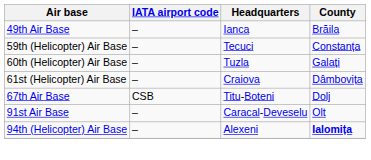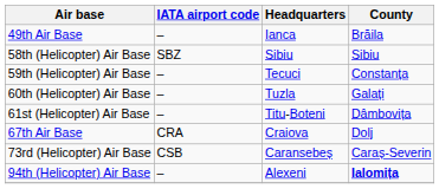 <table class="wikitable">
 <tr>
 <th>Air base</th>
 <th><a href='#'>IATA airport code</a></th>
 <th>Headquarters</th>
 <th>County</th>
 </tr>
 <tr>
 <td><a href='#'>49th Air Base</a></td>
 <td>–</td>
 <td><a href='#'>Ianca</a></td>
 <td><a href='#'>Brăila</a></td>
+</tr>
+<tr>
+<td>58th (Helicopter) Air Base</td>
+<td>SBZ</td>
+<td><a href='#'>Sibiu</a></td>
+<td><a href='#'>Sibiu</a></td>
 </tr>
 <tr>
 <td>59th (Helicopter) Air Base</td>
 <td>–</td>
 <td><a href='#'>Tecuci</a></td>
 <td><a href='#'>Constanța</a></td>
 </tr>
 <tr>
 <td>60th (Helicopter) Air Base</td>
 <td>–</td>
 <td><a href='#'>Tuzla</a></td>
 <td><a href='#'>Galați</a></td>
 </tr>
 <tr>
 <td>61st (Helicopter) Air Base</td>
 <td>–</td>
-<td><a href='#'>Craiova</a></td>
+<td><a href='#'>Titu</a>-<a href='#'>Boteni</a></td>
 <td><a href='#'>Dâmbovița</a></td>
 </tr>
 <tr>
 <td><a href='#'>67th Air Base</a></td>
-<td>CSB</td>
-<td><a href='#'>Titu</a>-<a href='#'>Boteni</a></td>
+<td>CRA</td>
+<td><a href='#'>Craiova</a></td>
 <td><a href='#'>Dolj</a></td>
 </tr>
 <tr>
-<td><a href='#'>91st Air Base</a></td>
-<td>–</td>
-<td><a href='#'>Caracal</a>-<a href='#'>Deveselu</a></td>
-<td><a href='#'>Olt</a></td>
+<td>73rd (Helicopter) Air Base</td>
+<td>CSB</td>
+<td><a href='#'>Caransebeș</a></td>
+<td><a href='#'>Caraș-Severin</a></td>
 </tr>
 <tr>
 <td><a href='#'>94th (Helicopter) Air Base</a></td>
 <td>–</td>
 <td><a href='#'>Alexeni</a></td>
 <td><strong><a href='#'>Ialomița</a></strong></td>
 </tr>
 <tr>
 </tr>
 </table>
